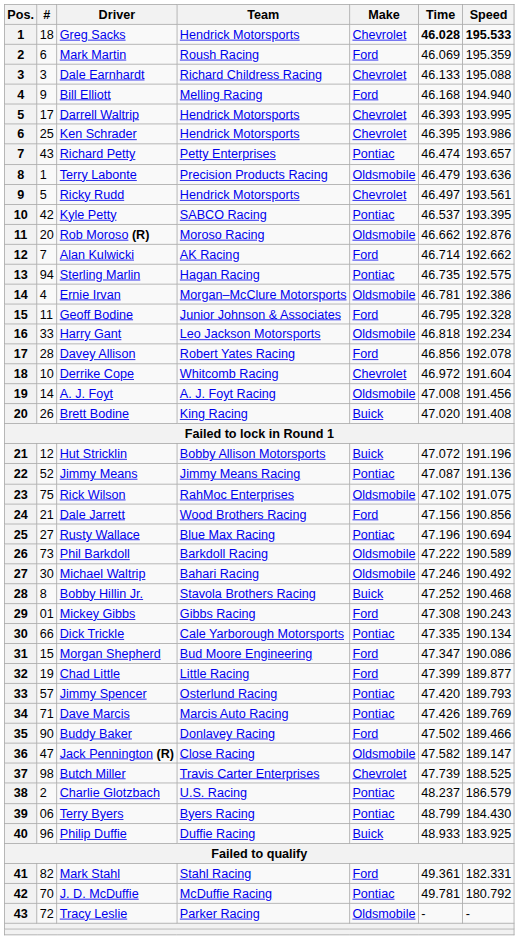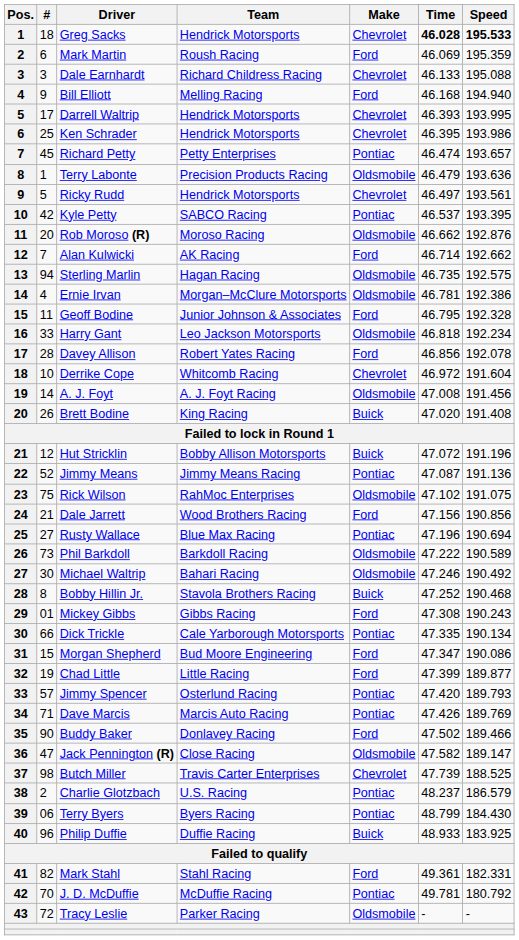 <table class="wikitable" style="font-size:95%">
 <tr>
 <th>Pos.</th>
 <th>#</th>
 <th>Driver</th>
 <th>Team</th>
 <th>Make</th>
 <th>Time</th>
 <th>Speed</th>
 </tr>
 <tr>
 <th>1</th>
 <td>18</td>
 <td><a href='#'>Greg Sacks</a></td>
 <td><a href='#'>Hendrick Motorsports</a></td>
 <td><a href='#'>Chevrolet</a></td>
 <td><strong>46.028</strong></td>
 <td><strong>195.533</strong></td>
 </tr>
 <tr>
 <th>2</th>
 <td>6</td>
 <td><a href='#'>Mark Martin</a></td>
 <td><a href='#'>Roush Racing</a></td>
 <td><a href='#'>Ford</a></td>
 <td>46.069</td>
 <td>195.359</td>
 </tr>
 <tr>
 <th>3</th>
 <td>3</td>
 <td><a href='#'>Dale Earnhardt</a></td>
 <td><a href='#'>Richard Childress Racing</a></td>
 <td><a href='#'>Chevrolet</a></td>
 <td>46.133</td>
 <td>195.088</td>
 </tr>
 <tr>
 <th>4</th>
 <td>9</td>
 <td><a href='#'>Bill Elliott</a></td>
 <td><a href='#'>Melling Racing</a></td>
 <td><a href='#'>Ford</a></td>
 <td>46.168</td>
 <td>194.940</td>
 </tr>
 <tr>
 <th>5</th>
 <td>17</td>
 <td><a href='#'>Darrell Waltrip</a></td>
 <td><a href='#'>Hendrick Motorsports</a></td>
 <td><a href='#'>Chevrolet</a></td>
 <td>46.393</td>
 <td>193.995</td>
 </tr>
 <tr>
 <th>6</th>
 <td>25</td>
 <td><a href='#'>Ken Schrader</a></td>
 <td><a href='#'>Hendrick Motorsports</a></td>
 <td><a href='#'>Chevrolet</a></td>
 <td>46.395</td>
 <td>193.986</td>
 </tr>
 <tr>
 <th>7</th>
-<td>43</td>
+<td>45</td>
 <td><a href='#'>Richard Petty</a></td>
 <td><a href='#'>Petty Enterprises</a></td>
 <td><a href='#'>Pontiac</a></td>
 <td>46.474</td>
 <td>193.657</td>
 </tr>
 <tr>
 <th>8</th>
 <td>1</td>
 <td><a href='#'>Terry Labonte</a></td>
 <td><a href='#'>Precision Products Racing</a></td>
 <td><a href='#'>Oldsmobile</a></td>
 <td>46.479</td>
 <td>193.636</td>
 </tr>
 <tr>
 <th>9</th>
 <td>5</td>
 <td><a href='#'>Ricky Rudd</a></td>
 <td><a href='#'>Hendrick Motorsports</a></td>
 <td><a href='#'>Chevrolet</a></td>
 <td>46.497</td>
 <td>193.561</td>
 </tr>
 <tr>
 <th>10</th>
 <td>42</td>
 <td><a href='#'>Kyle Petty</a></td>
 <td><a href='#'>SABCO Racing</a></td>
 <td><a href='#'>Pontiac</a></td>
 <td>46.537</td>
 <td>193.395</td>
 </tr>
 <tr>
 <th>11</th>
 <td>20</td>
 <td><a href='#'>Rob Moroso</a> <strong>(R)</strong></td>
 <td><a href='#'>Moroso Racing</a></td>
 <td><a href='#'>Oldsmobile</a></td>
 <td>46.662</td>
 <td>192.876</td>
 </tr>
 <tr>
 <th>12</th>
 <td>7</td>
 <td><a href='#'>Alan Kulwicki</a></td>
 <td><a href='#'>AK Racing</a></td>
 <td><a href='#'>Ford</a></td>
 <td>46.714</td>
 <td>192.662</td>
 </tr>
 <tr>
 <th>13</th>
 <td>94</td>
 <td><a href='#'>Sterling Marlin</a></td>
 <td><a href='#'>Hagan Racing</a></td>
-<td><a href='#'>Pontiac</a></td>
+<td><a href='#'>Oldsmobile</a></td>
 <td>46.735</td>
 <td>192.575</td>
 </tr>
 <tr>
 <th>14</th>
 <td>4</td>
 <td><a href='#'>Ernie Irvan</a></td>
 <td><a href='#'>Morgan–McClure Motorsports</a></td>
 <td><a href='#'>Oldsmobile</a></td>
 <td>46.781</td>
 <td>192.386</td>
 </tr>
 <tr>
 <th>15</th>
 <td>11</td>
 <td><a href='#'>Geoff Bodine</a></td>
 <td><a href='#'>Junior Johnson & Associates</a></td>
 <td><a href='#'>Ford</a></td>
 <td>46.795</td>
 <td>192.328</td>
 </tr>
 <tr>
 <th>16</th>
 <td>33</td>
 <td><a href='#'>Harry Gant</a></td>
 <td><a href='#'>Leo Jackson Motorsports</a></td>
 <td><a href='#'>Oldsmobile</a></td>
 <td>46.818</td>
 <td>192.234</td>
 </tr>
 <tr>
 <th>17</th>
 <td>28</td>
 <td><a href='#'>Davey Allison</a></td>
 <td><a href='#'>Robert Yates Racing</a></td>
 <td><a href='#'>Ford</a></td>
 <td>46.856</td>
 <td>192.078</td>
 </tr>
 <tr>
 <th>18</th>
 <td>10</td>
 <td><a href='#'>Derrike Cope</a></td>
 <td><a href='#'>Whitcomb Racing</a></td>
 <td><a href='#'>Chevrolet</a></td>
 <td>46.972</td>
 <td>191.604</td>
 </tr>
 <tr>
 <th>19</th>
 <td>14</td>
 <td><a href='#'>A. J. Foyt</a></td>
 <td><a href='#'>A. J. Foyt Racing</a></td>
 <td><a href='#'>Oldsmobile</a></td>
 <td>47.008</td>
 <td>191.456</td>
 </tr>
 <tr>
 <th>20</th>
 <td>26</td>
 <td><a href='#'>Brett Bodine</a></td>
 <td><a href='#'>King Racing</a></td>
 <td><a href='#'>Buick</a></td>
 <td>47.020</td>
 <td>191.408</td>
 </tr>
 <tr>
 <th colspan="7">Failed to lock in Round 1</th>
 </tr>
 <tr>
 <th>21</th>
 <td>12</td>
 <td><a href='#'>Hut Stricklin</a></td>
 <td><a href='#'>Bobby Allison Motorsports</a></td>
 <td><a href='#'>Buick</a></td>
 <td>47.072</td>
 <td>191.196</td>
 </tr>
 <tr>
 <th>22</th>
 <td>52</td>
 <td><a href='#'>Jimmy Means</a></td>
 <td><a href='#'>Jimmy Means Racing</a></td>
 <td><a href='#'>Pontiac</a></td>
 <td>47.087</td>
 <td>191.136</td>
 </tr>
 <tr>
 <th>23</th>
 <td>75</td>
 <td><a href='#'>Rick Wilson</a></td>
 <td><a href='#'>RahMoc Enterprises</a></td>
 <td><a href='#'>Oldsmobile</a></td>
 <td>47.102</td>
 <td>191.075</td>
 </tr>
 <tr>
 <th>24</th>
 <td>21</td>
 <td><a href='#'>Dale Jarrett</a></td>
 <td><a href='#'>Wood Brothers Racing</a></td>
 <td><a href='#'>Ford</a></td>
 <td>47.156</td>
 <td>190.856</td>
 </tr>
 <tr>
 <th>25</th>
 <td>27</td>
 <td><a href='#'>Rusty Wallace</a></td>
 <td><a href='#'>Blue Max Racing</a></td>
 <td><a href='#'>Pontiac</a></td>
 <td>47.196</td>
 <td>190.694</td>
 </tr>
 <tr>
 <th>26</th>
 <td>73</td>
 <td><a href='#'>Phil Barkdoll</a></td>
 <td><a href='#'>Barkdoll Racing</a></td>
 <td><a href='#'>Oldsmobile</a></td>
 <td>47.222</td>
 <td>190.589</td>
 </tr>
 <tr>
 <th>27</th>
 <td>30</td>
 <td><a href='#'>Michael Waltrip</a></td>
 <td><a href='#'>Bahari Racing</a></td>
 <td><a href='#'>Oldsmobile</a></td>
 <td>47.246</td>
 <td>190.492</td>
 </tr>
 <tr>
 <th>28</th>
 <td>8</td>
 <td><a href='#'>Bobby Hillin Jr.</a></td>
 <td><a href='#'>Stavola Brothers Racing</a></td>
 <td><a href='#'>Buick</a></td>
 <td>47.252</td>
 <td>190.468</td>
 </tr>
 <tr>
 <th>29</th>
 <td>01</td>
 <td><a href='#'>Mickey Gibbs</a></td>
 <td><a href='#'>Gibbs Racing</a></td>
 <td><a href='#'>Ford</a></td>
 <td>47.308</td>
 <td>190.243</td>
 </tr>
 <tr>
 <th>30</th>
 <td>66</td>
 <td><a href='#'>Dick Trickle</a></td>
 <td><a href='#'>Cale Yarborough Motorsports</a></td>
 <td><a href='#'>Pontiac</a></td>
 <td>47.335</td>
 <td>190.134</td>
 </tr>
 <tr>
 <th>31</th>
 <td>15</td>
 <td><a href='#'>Morgan Shepherd</a></td>
 <td><a href='#'>Bud Moore Engineering</a></td>
 <td><a href='#'>Ford</a></td>
 <td>47.347</td>
 <td>190.086</td>
 </tr>
 <tr>
 <th>32</th>
 <td>19</td>
 <td><a href='#'>Chad Little</a></td>
 <td><a href='#'>Little Racing</a></td>
 <td><a href='#'>Ford</a></td>
 <td>47.399</td>
 <td>189.877</td>
 </tr>
 <tr>
 <th>33</th>
 <td>57</td>
 <td><a href='#'>Jimmy Spencer</a></td>
 <td><a href='#'>Osterlund Racing</a></td>
 <td><a href='#'>Pontiac</a></td>
 <td>47.420</td>
 <td>189.793</td>
 </tr>
 <tr>
 <th>34</th>
 <td>71</td>
 <td><a href='#'>Dave Marcis</a></td>
 <td><a href='#'>Marcis Auto Racing</a></td>
 <td><a href='#'>Pontiac</a></td>
 <td>47.426</td>
 <td>189.769</td>
 </tr>
 <tr>
 <th>35</th>
 <td>90</td>
 <td><a href='#'>Buddy Baker</a></td>
 <td><a href='#'>Donlavey Racing</a></td>
 <td><a href='#'>Ford</a></td>
 <td>47.502</td>
 <td>189.466</td>
 </tr>
 <tr>
 <th>36</th>
 <td>47</td>
 <td><a href='#'>Jack Pennington</a> <strong>(R)</strong></td>
 <td><a href='#'>Close Racing</a></td>
 <td><a href='#'>Oldsmobile</a></td>
 <td>47.582</td>
 <td>189.147</td>
 </tr>
 <tr>
 <th>37</th>
 <td>98</td>
 <td><a href='#'>Butch Miller</a></td>
 <td><a href='#'>Travis Carter Enterprises</a></td>
 <td><a href='#'>Chevrolet</a></td>
 <td>47.739</td>
 <td>188.525</td>
 </tr>
 <tr>
 <th>38</th>
 <td>2</td>
 <td><a href='#'>Charlie Glotzbach</a></td>
 <td><a href='#'>U.S. Racing</a></td>
 <td><a href='#'>Pontiac</a></td>
 <td>48.237</td>
 <td>186.579</td>
 </tr>
 <tr>
 <th>39</th>
 <td>06</td>
 <td><a href='#'>Terry Byers</a></td>
 <td><a href='#'>Byers Racing</a></td>
 <td><a href='#'>Pontiac</a></td>
 <td>48.799</td>
 <td>184.430</td>
 </tr>
 <tr>
 <th>40</th>
 <td>96</td>
 <td><a href='#'>Philip Duffie</a></td>
 <td><a href='#'>Duffie Racing</a></td>
 <td><a href='#'>Buick</a></td>
 <td>48.933</td>
 <td>183.925</td>
 </tr>
 <tr>
 <th colspan="7">Failed to qualify</th>
 </tr>
 <tr>
 <th>41</th>
 <td>82</td>
 <td><a href='#'>Mark Stahl</a></td>
 <td><a href='#'>Stahl Racing</a></td>
 <td><a href='#'>Ford</a></td>
 <td>49.361</td>
 <td>182.331</td>
 </tr>
 <tr>
 <th>42</th>
 <td>70</td>
 <td><a href='#'>J. D. McDuffie</a></td>
 <td><a href='#'>McDuffie Racing</a></td>
 <td><a href='#'>Pontiac</a></td>
 <td>49.781</td>
 <td>180.792</td>
 </tr>
 <tr>
 <th>43</th>
 <td>72</td>
 <td><a href='#'>Tracy Leslie</a></td>
 <td><a href='#'>Parker Racing</a></td>
 <td><a href='#'>Oldsmobile</a></td>
 <td>-</td>
 <td>-</td>
 </tr>
 <tr>
 <th colspan="7"></th>
 </tr>
 <tr>
 <th colspan="7"></th>
 </tr>
 </table>
